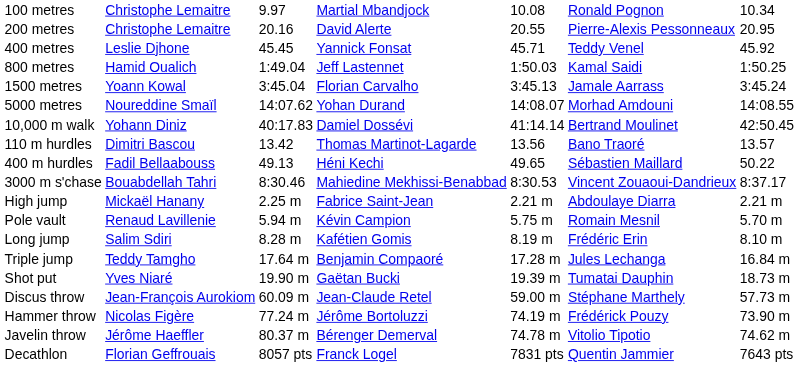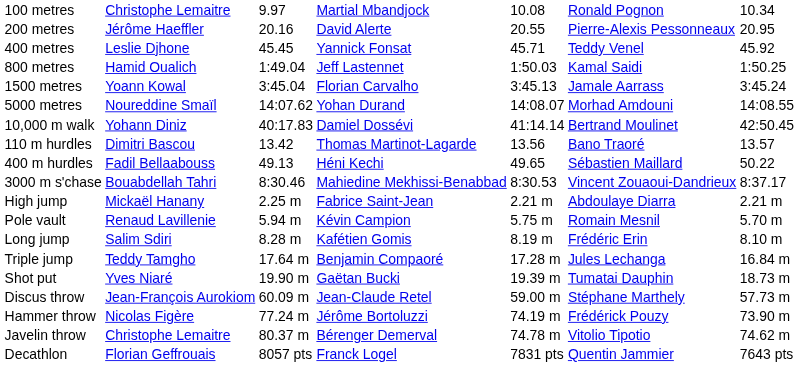 <table>
 <tr>
 <td>100 metres</td>
 <td><a href='#'>Christophe Lemaitre</a></td>
 <td>9.97 </td>
 <td><a href='#'>Martial Mbandjock</a></td>
 <td>10.08</td>
 <td><a href='#'>Ronald Pognon</a></td>
 <td>10.34</td>
 </tr>
 <tr>
 <td>200 metres</td>
-<td><a href='#'>Christophe Lemaitre</a></td>
+<td><a href='#'>Jérôme Haeffler</a></td>
 <td>20.16 </td>
 <td><a href='#'>David Alerte</a></td>
 <td>20.55</td>
 <td><a href='#'>Pierre-Alexis Pessonneaux</a></td>
 <td>20.95</td>
 </tr>
 <tr>
 <td>400 metres</td>
 <td><a href='#'>Leslie Djhone</a></td>
 <td>45.45</td>
 <td><a href='#'>Yannick Fonsat</a></td>
 <td>45.71</td>
 <td><a href='#'>Teddy Venel</a></td>
 <td>45.92</td>
 </tr>
 <tr>
 <td>800 metres</td>
 <td><a href='#'>Hamid Oualich</a></td>
 <td>1:49.04</td>
 <td><a href='#'>Jeff Lastennet</a></td>
 <td>1:50.03</td>
 <td><a href='#'>Kamal Saidi</a></td>
 <td>1:50.25</td>
 </tr>
 <tr>
 <td>1500 metres</td>
 <td><a href='#'>Yoann Kowal</a></td>
 <td>3:45.04</td>
 <td><a href='#'>Florian Carvalho</a></td>
 <td>3:45.13</td>
 <td><a href='#'>Jamale Aarrass</a></td>
 <td>3:45.24</td>
 </tr>
 <tr>
 <td>5000 metres</td>
 <td><a href='#'>Noureddine Smaïl</a></td>
 <td>14:07.62</td>
 <td><a href='#'>Yohan Durand</a></td>
 <td>14:08.07</td>
 <td><a href='#'>Morhad Amdouni</a></td>
 <td>14:08.55</td>
 </tr>
 <tr>
 <td>10,000 m walk</td>
 <td><a href='#'>Yohann Diniz</a></td>
 <td>40:17.83</td>
 <td><a href='#'>Damiel Dossévi</a></td>
 <td>41:14.14</td>
 <td><a href='#'>Bertrand Moulinet</a></td>
 <td>42:50.45</td>
 </tr>
 <tr>
 <td>110 m hurdles</td>
 <td><a href='#'>Dimitri Bascou</a></td>
 <td>13.42</td>
 <td><a href='#'>Thomas Martinot-Lagarde</a></td>
 <td>13.56</td>
 <td><a href='#'>Bano Traoré</a></td>
 <td>13.57</td>
 </tr>
 <tr>
 <td>400 m hurdles</td>
 <td><a href='#'>Fadil Bellaabouss</a></td>
 <td>49.13</td>
 <td><a href='#'>Héni Kechi</a></td>
 <td>49.65</td>
 <td><a href='#'>Sébastien Maillard</a></td>
 <td>50.22</td>
 </tr>
 <tr>
 <td>3000 m s'chase</td>
 <td><a href='#'>Bouabdellah Tahri</a></td>
 <td>8:30.46</td>
 <td><a href='#'>Mahiedine Mekhissi-Benabbad</a></td>
 <td>8:30.53</td>
 <td><a href='#'>Vincent Zouaoui-Dandrieux</a></td>
 <td>8:37.17</td>
 </tr>
 <tr>
 <td>High jump</td>
 <td><a href='#'>Mickaël Hanany</a></td>
 <td>2.25 m</td>
 <td><a href='#'>Fabrice Saint-Jean</a></td>
 <td>2.21 m</td>
 <td><a href='#'>Abdoulaye Diarra</a></td>
 <td>2.21 m</td>
 </tr>
 <tr>
 <td>Pole vault</td>
 <td><a href='#'>Renaud Lavillenie</a></td>
 <td>5.94 m </td>
 <td><a href='#'>Kévin Campion</a></td>
 <td>5.75 m</td>
 <td><a href='#'>Romain Mesnil</a></td>
 <td>5.70 m</td>
 </tr>
 <tr>
 <td>Long jump</td>
 <td><a href='#'>Salim Sdiri</a></td>
 <td>8.28 m</td>
 <td><a href='#'>Kafétien Gomis</a></td>
 <td>8.19 m</td>
 <td><a href='#'>Frédéric Erin</a></td>
 <td>8.10 m</td>
 </tr>
 <tr>
 <td>Triple jump</td>
 <td><a href='#'>Teddy Tamgho</a></td>
 <td>17.64 m</td>
 <td><a href='#'>Benjamin Compaoré</a></td>
 <td>17.28 m</td>
 <td><a href='#'>Jules Lechanga</a></td>
 <td>16.84 m</td>
 </tr>
 <tr>
 <td>Shot put</td>
 <td><a href='#'>Yves Niaré</a></td>
 <td>19.90 m</td>
 <td><a href='#'>Gaëtan Bucki</a></td>
 <td>19.39 m</td>
 <td><a href='#'>Tumatai Dauphin</a></td>
 <td>18.73 m</td>
 </tr>
 <tr>
 <td>Discus throw</td>
 <td><a href='#'>Jean-François Aurokiom</a></td>
 <td>60.09 m</td>
 <td><a href='#'>Jean-Claude Retel</a></td>
 <td>59.00 m</td>
 <td><a href='#'>Stéphane Marthely</a></td>
 <td>57.73 m</td>
 </tr>
 <tr>
 <td>Hammer throw</td>
 <td><a href='#'>Nicolas Figère</a></td>
 <td>77.24 m</td>
 <td><a href='#'>Jérôme Bortoluzzi</a></td>
 <td>74.19 m</td>
 <td><a href='#'>Frédérick Pouzy</a></td>
 <td>73.90 m</td>
 </tr>
 <tr>
 <td>Javelin throw</td>
-<td><a href='#'>Jérôme Haeffler</a></td>
+<td><a href='#'>Christophe Lemaitre</a></td>
 <td>80.37 m</td>
 <td><a href='#'>Bérenger Demerval</a></td>
 <td>74.78 m</td>
 <td><a href='#'>Vitolio Tipotio</a></td>
 <td>74.62 m</td>
 </tr>
 <tr>
 <td>Decathlon</td>
 <td><a href='#'>Florian Geffrouais</a></td>
 <td>8057 pts</td>
 <td><a href='#'>Franck Logel</a></td>
 <td>7831 pts</td>
 <td><a href='#'>Quentin Jammier</a></td>
 <td>7643 pts</td>
 </tr>
 </table>
